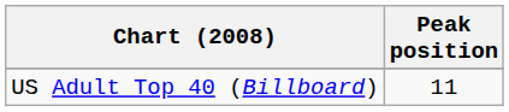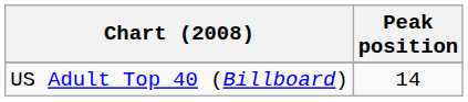 <table class="wikitable sortable">
 <tr>
 <th align="center">Chart (2008)</th>
 <th align="center">Peak<br>position</th>
 </tr>
 <tr>
 </tr>
 <tr>
 <td align="left">US <a href='#'>Adult Top 40</a> (<em><a href='#'>Billboard</a></em>)</td>
-<td align="center">11</td>
+<td align="center">14</td>
 </tr>
 </table>
